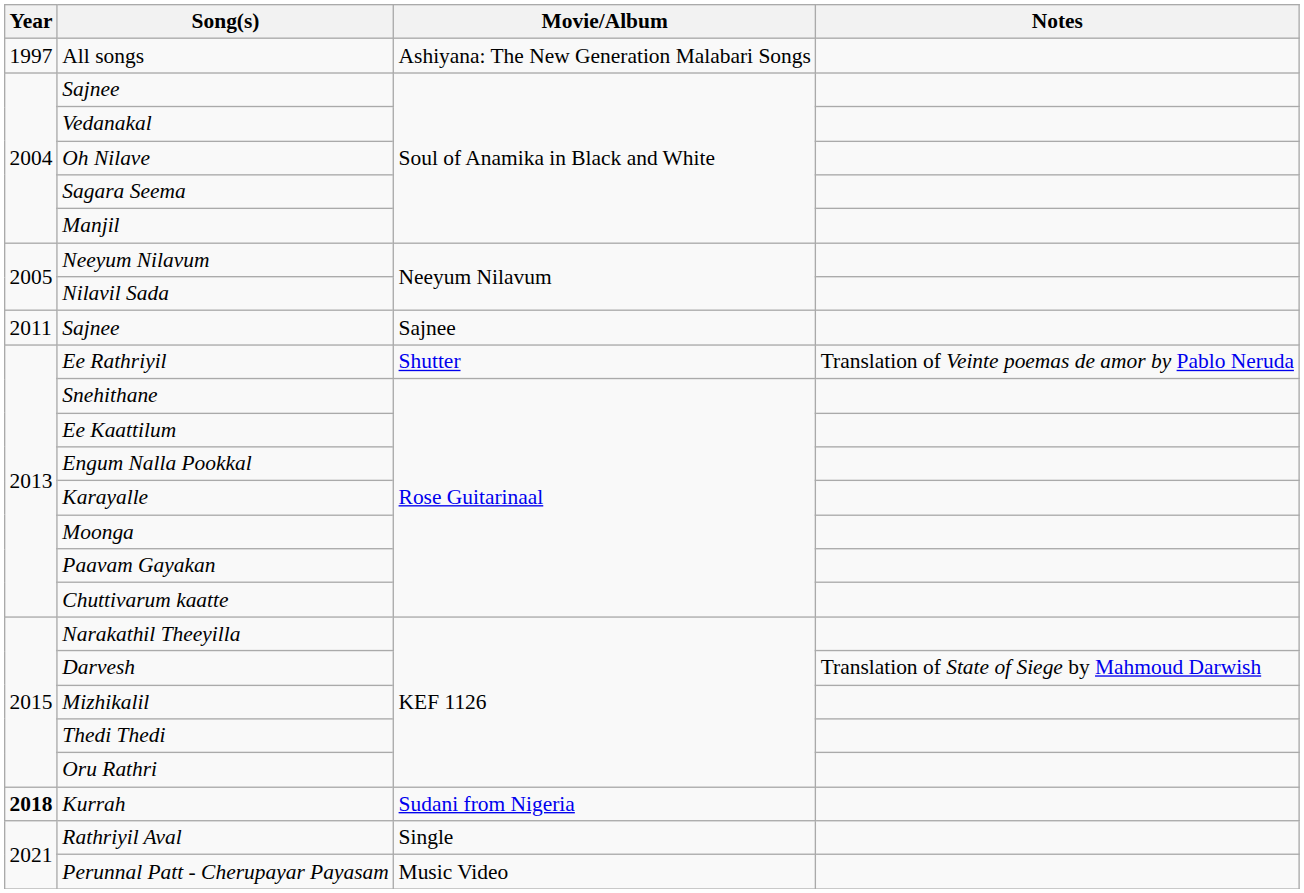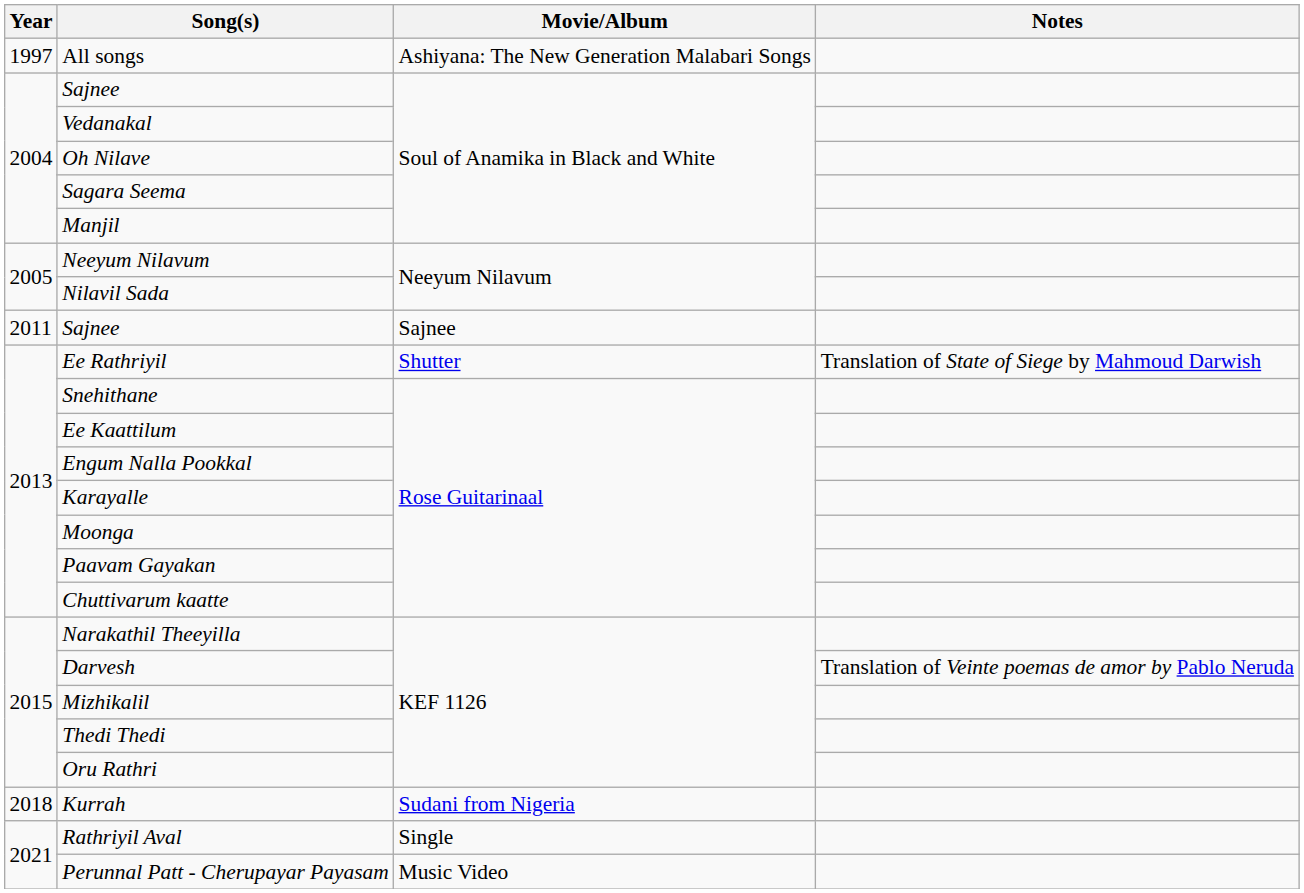 <table class="wikitable">
 <tr>
 <th>Year</th>
 <th>Song(s)</th>
 <th>Movie/Album</th>
 <th>Notes</th>
 </tr>
 <tr>
 <td>1997</td>
 <td>All songs</td>
 <td>Ashiyana: The New Generation Malabari Songs</td>
 <td></td>
 </tr>
 <tr>
 <td rowspan="5">2004</td>
 <td><em>Sajnee</em></td>
 <td rowspan="5">Soul of Anamika in Black and White</td>
 <td></td>
 </tr>
 <tr>
 <td><em>Vedanakal</em></td>
 <td></td>
 </tr>
 <tr>
 <td><em>Oh Nilave</em></td>
 <td></td>
 </tr>
 <tr>
 <td><em>Sagara Seema</em></td>
 <td></td>
 </tr>
 <tr>
 <td><em>Manjil</em></td>
 <td></td>
 </tr>
 <tr>
 <td rowspan="2">2005</td>
 <td><em>Neeyum Nilavum</em></td>
 <td rowspan="2">Neeyum Nilavum</td>
 <td></td>
 </tr>
 <tr>
 <td><em>Nilavil Sada</em></td>
 <td></td>
 </tr>
 <tr>
 <td>2011</td>
 <td><em>Sajnee</em></td>
 <td>Sajnee</td>
 <td></td>
 </tr>
 <tr>
 <td rowspan="8">2013</td>
 <td><em>Ee Rathriyil</em></td>
 <td><a href='#'>Shutter</a></td>
-<td>Translation of <em>Veinte poemas de amor by</em> <a href='#'>Pablo Neruda</a></td>
+<td>Translation of <em>State of Siege</em> by <a href='#'>Mahmoud Darwish</a></td>
 </tr>
 <tr>
 <td><em>Snehithane</em></td>
 <td rowspan="7"><a href='#'>Rose Guitarinaal</a></td>
 <td></td>
 </tr>
 <tr>
 <td><em>Ee Kaattilum</em></td>
 <td></td>
 </tr>
 <tr>
 <td><em>Engum Nalla Pookkal</em></td>
 <td></td>
 </tr>
 <tr>
 <td><em>Karayalle</em></td>
 <td></td>
 </tr>
 <tr>
 <td><em>Moonga</em></td>
 <td></td>
 </tr>
 <tr>
 <td><em>Paavam Gayakan</em></td>
 <td></td>
 </tr>
 <tr>
 <td><em>Chuttivarum kaatte</em></td>
 <td></td>
 </tr>
 <tr>
 <td rowspan="5">2015</td>
 <td><em>Narakathil Theeyilla</em></td>
 <td rowspan="5">KEF 1126</td>
 <td></td>
 </tr>
 <tr>
 <td><em>Darvesh</em></td>
-<td>Translation of <em>State of Siege</em> by <a href='#'>Mahmoud Darwish</a></td>
+<td>Translation of <em>Veinte poemas de amor by</em> <a href='#'>Pablo Neruda</a></td>
 </tr>
 <tr>
 <td><em>Mizhikalil</em></td>
 <td></td>
 </tr>
 <tr>
 <td><em>Thedi Thedi</em></td>
 <td></td>
 </tr>
 <tr>
 <td><em>Oru Rathri</em></td>
 <td></td>
 </tr>
 <tr>
-<td><strong>2018</strong></td>
+<td>2018</td>
 <td><em>Kurrah</em></td>
 <td><a href='#'>Sudani from Nigeria</a></td>
 <td></td>
 </tr>
 <tr>
 <td rowspan="2">2021</td>
 <td><em>Rathriyil Aval</em></td>
 <td>Single</td>
 <td></td>
 </tr>
 <tr>
 <td><em>Perunnal Patt - Cherupayar Payasam</em></td>
 <td>Music Video</td>
 <td></td>
 </tr>
 </table>
